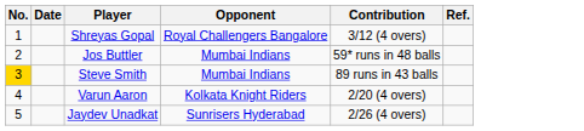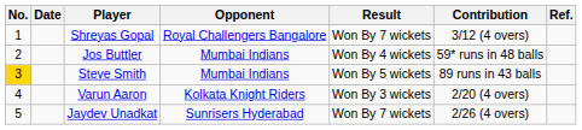 <table class="wikitable sortable" style="text-align: center;">
 <tr>
 <th>No.</th>
 <th>Date</th>
 <th>Player</th>
 <th>Opponent</th>
+<th>Result</th>
 <th>Contribution</th>
 <th>Ref.</th>
 </tr>
 <tr>
 <td>1</td>
 <td></td>
 <td><a href='#'>Shreyas Gopal</a></td>
 <td><a href='#'>Royal Challengers Bangalore</a></td>
+<td>Won By 7 wickets</td>
 <td>3/12 (4 overs)</td>
 <td></td>
 </tr>
 <tr>
 <td>2</td>
 <td></td>
 <td><a href='#'>Jos Buttler</a></td>
 <td><a href='#'>Mumbai Indians</a></td>
+<td>Won By 4 wickets</td>
 <td>59* runs in 48 balls</td>
 <td></td>
 </tr>
 <tr>
 <td style="background: gold;">3</td>
 <td></td>
 <td><a href='#'>Steve Smith</a></td>
 <td><a href='#'>Mumbai Indians</a></td>
+<td>Won By 5 wickets</td>
 <td>89 runs in 43 balls</td>
 <td></td>
 </tr>
 <tr>
 <td>4</td>
 <td></td>
 <td><a href='#'>Varun Aaron</a></td>
 <td><a href='#'>Kolkata Knight Riders</a></td>
+<td>Won By 3 wickets</td>
 <td>2/20 (4 overs)</td>
 <td></td>
 </tr>
 <tr>
 <td>5</td>
 <td></td>
 <td><a href='#'>Jaydev Unadkat</a></td>
 <td><a href='#'>Sunrisers Hyderabad</a></td>
+<td>Won By 7 wickets</td>
 <td>2/26 (4 overs)</td>
 <td></td>
 </tr>
 </table>
